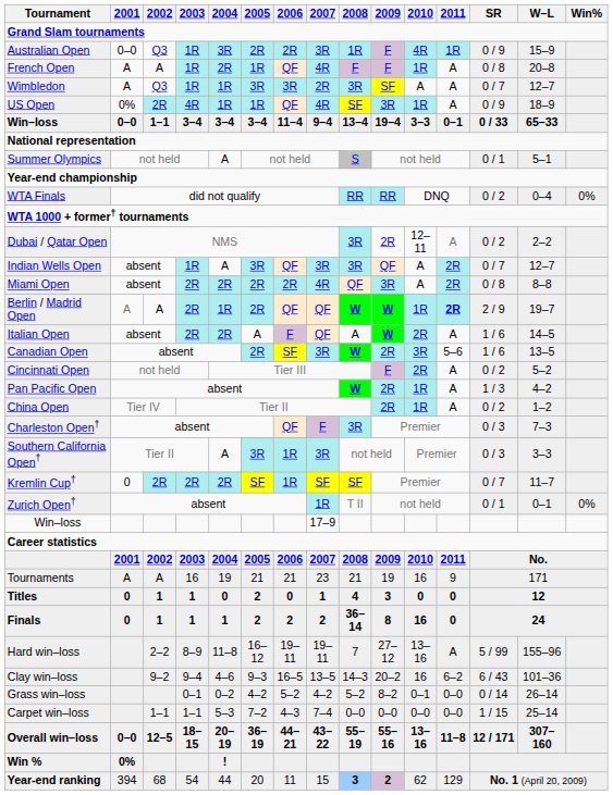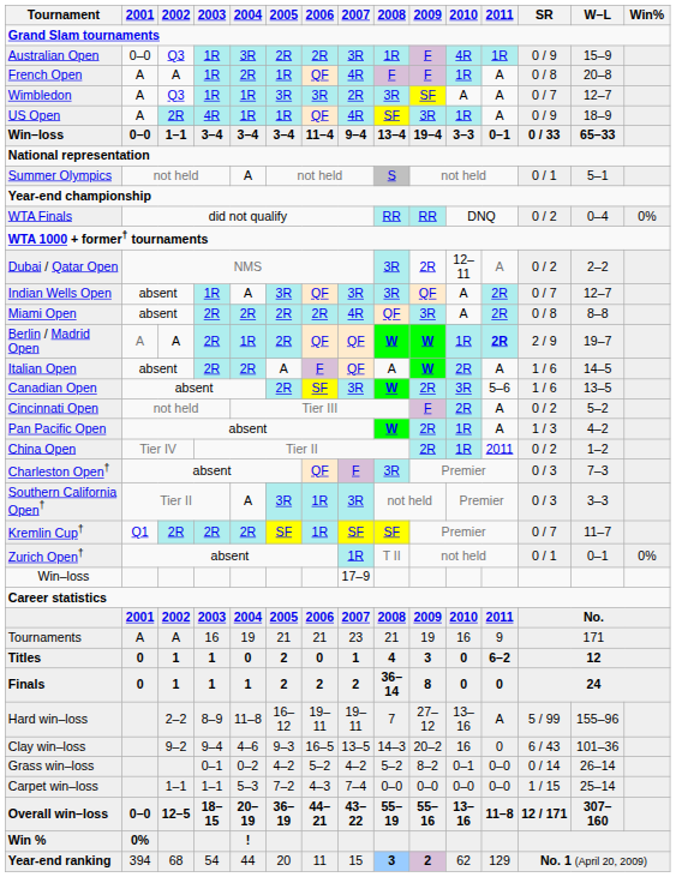 <table class="wikitable nowrap" style=text-align:center>
 <tr>
 <th width=140>Tournament</th>
 <th width=38><a href='#'>2001</a></th>
 <th width=38><a href='#'>2002</a></th>
 <th width=38><a href='#'>2003</a></th>
 <th width=38><a href='#'>2004</a></th>
 <th width=38><a href='#'>2005</a></th>
 <th width=38><a href='#'>2006</a></th>
 <th width=38><a href='#'>2007</a></th>
 <th width=38><a href='#'>2008</a></th>
 <th width=38><a href='#'>2009</a></th>
 <th width=38><a href='#'>2010</a></th>
 <th width=38><a href='#'>2011</a></th>
 <th width=60>SR</th>
 <th width=60>W–L</th>
 <th width=50>Win%</th>
 </tr>
 <tr>
 <td colspan="15" align="left"><strong><a href='#'>Grand Slam tournaments</a></strong></td>
 </tr>
 <tr>
 <td align=left bgcolor=efefef><a href='#'>Australian Open</a></td>
 <td>0–0</td>
 <td><a href='#'>Q3</a></td>
 <td bgcolor="afeeee"><a href='#'>1R</a></td>
 <td bgcolor=afeeee><a href='#'>3R</a></td>
 <td bgcolor=afeeee><a href='#'>2R</a></td>
 <td bgcolor=afeeee><a href='#'>2R</a></td>
 <td bgcolor=afeeee><a href='#'>3R</a></td>
 <td bgcolor=afeeee><a href='#'>1R</a></td>
 <td bgcolor=thistle><a href='#'>F</a></td>
 <td bgcolor=afeeee><a href='#'>4R</a></td>
 <td bgcolor=afeeee><a href='#'>1R</a></td>
 <td bgcolor=efefef>0 / 9</td>
 <td bgcolor=efefef>15–9</td>
 <td bgcolor=efefef></td>
 </tr>
 <tr>
 <td align=left bgcolor=efefef><a href='#'>French Open</a></td>
 <td>A</td>
 <td>A</td>
 <td bgcolor="afeeee"><a href='#'>1R</a></td>
 <td bgcolor=afeeee><a href='#'>2R</a></td>
 <td bgcolor=afeeee><a href='#'>1R</a></td>
 <td bgcolor=ffebcd><a href='#'>QF</a></td>
 <td bgcolor=afeeee><a href='#'>4R</a></td>
 <td bgcolor=thistle><a href='#'>F</a></td>
 <td bgcolor=thistle><a href='#'>F</a></td>
 <td bgcolor=afeeee><a href='#'>1R</a></td>
 <td>A</td>
 <td bgcolor=efefef>0 / 8</td>
 <td bgcolor=efefef>20–8</td>
 <td bgcolor=efefef></td>
 </tr>
 <tr>
 <td align=left bgcolor=efefef><a href='#'>Wimbledon</a></td>
 <td>A</td>
 <td><a href='#'>Q3</a></td>
 <td bgcolor=afeeee><a href='#'>1R</a></td>
 <td bgcolor=afeeee><a href='#'>1R</a></td>
 <td bgcolor=afeeee><a href='#'>3R</a></td>
 <td bgcolor=afeeee><a href='#'>3R</a></td>
 <td bgcolor=afeeee><a href='#'>2R</a></td>
 <td bgcolor=afeeee><a href='#'>3R</a></td>
 <td bgcolor=yellow><a href='#'>SF</a></td>
 <td>A</td>
 <td>A</td>
 <td bgcolor=efefef>0 / 7</td>
 <td bgcolor=efefef>12–7</td>
 <td bgcolor=efefef></td>
 </tr>
 <tr>
 <td align=left bgcolor=efefef><a href='#'>US Open</a></td>
-<td>0%</td>
+<td>A</td>
 <td bgcolor=afeeee><a href='#'>2R</a></td>
 <td bgcolor=afeeee><a href='#'>4R</a></td>
 <td bgcolor=afeeee><a href='#'>1R</a></td>
 <td bgcolor=afeeee><a href='#'>1R</a></td>
 <td bgcolor=ffebcd><a href='#'>QF</a></td>
 <td bgcolor=afeeee><a href='#'>4R</a></td>
 <td bgcolor=yellow><a href='#'>SF</a></td>
 <td bgcolor=afeeee><a href='#'>3R</a></td>
 <td bgcolor=afeeee><a href='#'>1R</a></td>
 <td>A</td>
 <td bgcolor=efefef>0 / 9</td>
 <td bgcolor=efefef>18–9</td>
 <td bgcolor=efefef></td>
 </tr>
 <tr style=background:#efefef;font-weight:bold>
 <td style="text-align:left">Win–loss</td>
 <td>0–0</td>
 <td>1–1</td>
 <td>3–4</td>
 <td>3–4</td>
 <td>3–4</td>
 <td>11–4</td>
 <td>9–4</td>
 <td>13–4</td>
 <td>19–4</td>
 <td>3–3</td>
 <td>0–1</td>
 <td>0 / 33</td>
 <td>65–33</td>
 <td></td>
 </tr>
 <tr>
 <td colspan="15" align="left"><strong>National representation</strong></td>
 </tr>
 <tr>
 <td align=left bgcolor=efefef><a href='#'>Summer Olympics</a></td>
 <td colspan=3 style=color:#767676>not held</td>
 <td>A</td>
 <td colspan=3 style=color:#767676>not held</td>
 <td bgcolor=silver><a href='#'>S</a></td>
 <td colspan=3 style=color:#767676>not held</td>
 <td bgcolor=efefef>0 / 1</td>
 <td bgcolor=efefef>5–1</td>
 <td bgcolor=efefef></td>
 </tr>
 <tr>
 <td colspan="15" align="left"><strong>Year-end championship</strong></td>
 </tr>
 <tr>
 <td align=left bgcolor=efefef><a href='#'>WTA Finals</a></td>
 <td colspan=7>did not qualify</td>
 <td bgcolor=afeeee><a href='#'>RR</a></td>
 <td bgcolor=afeeee><a href='#'>RR</a></td>
 <td colspan=2>DNQ</td>
 <td bgcolor=efefef>0 / 2</td>
 <td bgcolor=efefef>0–4</td>
 <td bgcolor=efefef>0%</td>
 </tr>
 <tr>
 <td colspan="15" align="left"><strong><a href='#'>WTA 1000</a> + former<sup>†</sup> tournaments</strong></td>
 </tr>
 <tr>
 <td align="left" bgcolor=efefef><a href='#'>Dubai</a> / <a href='#'>Qatar Open</a></td>
 <td colspan="7" style="color:#767676">NMS</td>
 <td bgcolor="afeeee"><a href='#'>3R</a></td>
 <td style="color:#767676"><a href='#'>2R</a></td>
 <td>12–11</td>
 <td colspan="1" style="color:#767676">A</td>
 <td bgcolor=efefef>0 / 2</td>
 <td bgcolor=efefef>2–2</td>
 <td bgcolor=efefef></td>
 </tr>
 <tr>
 <td align="left" bgcolor=efefef><a href='#'>Indian Wells Open</a></td>
 <td colspan="2">absent</td>
 <td bgcolor="afeeee"><a href='#'>1R</a></td>
 <td>A</td>
 <td bgcolor="afeeee"><a href='#'>3R</a></td>
 <td bgcolor="ffebcd"><a href='#'>QF</a></td>
 <td bgcolor="afeeee"><a href='#'>3R</a></td>
 <td bgcolor="afeeee"><a href='#'>3R</a></td>
 <td bgcolor="ffebcd"><a href='#'>QF</a></td>
 <td>A</td>
 <td bgcolor="afeeee"><a href='#'>2R</a></td>
 <td bgcolor=efefef>0 / 7</td>
 <td bgcolor=efefef>12–7</td>
 <td bgcolor=efefef></td>
 </tr>
 <tr>
 <td align="left" bgcolor=efefef><a href='#'>Miami Open</a></td>
 <td colspan="2">absent</td>
 <td bgcolor="afeeee"><a href='#'>2R</a></td>
 <td bgcolor="afeeee"><a href='#'>2R</a></td>
 <td bgcolor="afeeee"><a href='#'>2R</a></td>
 <td bgcolor="afeeee"><a href='#'>2R</a></td>
 <td bgcolor="afeeee"><a href='#'>4R</a></td>
 <td bgcolor="ffebcd"><a href='#'>QF</a></td>
 <td bgcolor="afeeee"><a href='#'>3R</a></td>
 <td>A</td>
 <td bgcolor="afeeee"><a href='#'>2R</a></td>
 <td bgcolor=efefef>0 / 8</td>
 <td bgcolor=efefef>8–8</td>
 <td bgcolor=efefef></td>
 </tr>
 <tr>
 <td align="left" bgcolor=efefef><a href='#'>Berlin</a> / <a href='#'>Madrid Open</a></td>
 <td style="color:#767676">A</td>
 <td>A</td>
 <td bgcolor="afeeee"><a href='#'>2R</a></td>
 <td bgcolor="afeeee"><a href='#'>1R</a></td>
 <td bgcolor="afeeee"><a href='#'>2R</a></td>
 <td bgcolor="ffebcd"><a href='#'>QF</a></td>
 <td bgcolor="ffebcd"><a href='#'>QF</a></td>
 <td bgcolor="lime"><strong><a href='#'>W</a></strong></td>
 <td bgcolor="lime"><strong><a href='#'>W</a></strong></td>
 <td bgcolor="afeeee"><a href='#'>1R</a></td>
 <td bgcolor="afeeee"><strong><a href='#'>2R</a></strong></td>
 <td bgcolor=efefef>2 / 9</td>
 <td bgcolor=efefef>19–7</td>
 <td bgcolor=efefef></td>
 </tr>
 <tr>
 <td align="left" bgcolor=efefef><a href='#'>Italian Open</a></td>
 <td colspan="2">absent</td>
 <td bgcolor="afeeee"><a href='#'>2R</a></td>
 <td bgcolor="afeeee"><a href='#'>2R</a></td>
 <td>A</td>
 <td bgcolor="thistle"><a href='#'>F</a></td>
 <td bgcolor="ffebcd"><a href='#'>QF</a></td>
 <td>A</td>
 <td bgcolor="lime"><strong><a href='#'>W</a></strong></td>
 <td bgcolor="afeeee"><a href='#'>2R</a></td>
 <td>A</td>
 <td bgcolor=efefef>1 / 6</td>
 <td bgcolor=efefef>14–5</td>
 <td bgcolor=efefef></td>
 </tr>
 <tr>
 <td align="left" bgcolor=efefef><a href='#'>Canadian Open</a></td>
 <td colspan="4">absent</td>
 <td bgcolor="afeeee"><a href='#'>2R</a></td>
 <td bgcolor="yellow"><a href='#'>SF</a></td>
 <td bgcolor="afeeee"><a href='#'>3R</a></td>
 <td bgcolor="lime"><strong><a href='#'>W</a></strong></td>
 <td bgcolor="afeeee"><a href='#'>2R</a></td>
 <td bgcolor="afeeee"><a href='#'>3R</a></td>
 <td>5–6</td>
 <td bgcolor=efefef>1 / 6</td>
 <td bgcolor=efefef>13–5</td>
 <td bgcolor=efefef></td>
 </tr>
 <tr>
 <td align="left" bgcolor=efefef><a href='#'>Cincinnati Open</a></td>
 <td colspan="3" style="color:#767676">not held</td>
 <td colspan="5" style="color:#767676">Tier III</td>
 <td bgcolor="thistle"><a href='#'>F</a></td>
 <td bgcolor="afeeee"><a href='#'>2R</a></td>
 <td>A</td>
 <td bgcolor=efefef>0 / 2</td>
 <td bgcolor=efefef>5–2</td>
 <td bgcolor=efefef></td>
 </tr>
 <tr>
 <td align="left" bgcolor=efefef><a href='#'>Pan Pacific Open</a></td>
 <td colspan="7">absent</td>
 <td bgcolor="lime"><strong><a href='#'>W</a></strong></td>
 <td bgcolor="afeeee"><a href='#'>2R</a></td>
 <td bgcolor="afeeee"><a href='#'>1R</a></td>
 <td>A</td>
 <td bgcolor=efefef>1 / 3</td>
 <td bgcolor=efefef>4–2</td>
 <td bgcolor=efefef></td>
 </tr>
 <tr>
 <td align="left" bgcolor=efefef><a href='#'>China Open</a></td>
 <td colspan="2" style="color:#767676">Tier IV</td>
 <td colspan="6" style="color:#767676">Tier II</td>
 <td bgcolor="afeeee"><a href='#'>2R</a></td>
 <td bgcolor="afeeee"><a href='#'>1R</a></td>
-<td>A</td>
+<td><a href='#'>2011</a></td>
 <td bgcolor=efefef>0 / 2</td>
 <td bgcolor=efefef>1–2</td>
 <td bgcolor=efefef></td>
 </tr>
 <tr>
 <td align="left" bgcolor=efefef><a href='#'>Charleston Open</a><sup>†</sup></td>
 <td colspan="5">absent</td>
 <td bgcolor="ffebcd"><a href='#'>QF</a></td>
 <td bgcolor="thistle"><a href='#'>F</a></td>
 <td bgcolor="afeeee"><a href='#'>3R</a></td>
 <td colspan="3" style="color:#767676">Premier</td>
 <td bgcolor=efefef>0 / 3</td>
 <td bgcolor=efefef>7–3</td>
 <td bgcolor=efefef></td>
 </tr>
 <tr>
 <td align="left" bgcolor=efefef><a href='#'>Southern California Open</a><sup>†</sup></td>
 <td colspan="3" style="color:#767676">Tier II</td>
 <td>A</td>
 <td bgcolor="afeeee"><a href='#'>3R</a></td>
 <td bgcolor="afeeee"><a href='#'>1R</a></td>
 <td bgcolor="afeeee"><a href='#'>3R</a></td>
 <td colspan="2" style="color:#767676">not held</td>
 <td colspan="2" style="color:#767676">Premier</td>
 <td bgcolor=efefef>0 / 3</td>
 <td bgcolor=efefef>3–3</td>
 <td bgcolor=efefef></td>
 </tr>
 <tr>
 <td align="left" bgcolor=efefef><a href='#'>Kremlin Cup</a><sup>†</sup></td>
-<td>0</td>
+<td><a href='#'>Q1</a></td>
 <td bgcolor="afeeee"><a href='#'>2R</a></td>
 <td bgcolor="afeeee"><a href='#'>2R</a></td>
 <td bgcolor="afeeee"><a href='#'>2R</a></td>
 <td bgcolor="yellow"><a href='#'>SF</a></td>
 <td bgcolor="afeeee"><a href='#'>1R</a></td>
 <td bgcolor="yellow"><a href='#'>SF</a></td>
 <td bgcolor="yellow"><a href='#'>SF</a></td>
 <td colspan="3" style="color:#767676">Premier</td>
 <td bgcolor=efefef>0 / 7</td>
 <td bgcolor=efefef>11–7</td>
 <td bgcolor=efefef></td>
 </tr>
 <tr>
 <td align="left" bgcolor=efefef><a href='#'>Zurich Open</a><sup>†</sup></td>
 <td colspan="6">absent</td>
 <td bgcolor="afeeee"><a href='#'>1R</a></td>
 <td style="color:#767676">T II</td>
 <td colspan="3" style="color:#767676">not held</td>
 <td bgcolor=efefef>0 / 1</td>
 <td bgcolor=efefef>0–1</td>
 <td bgcolor=efefef>0%</td>
 </tr>
 <tr>
 <td>Win–loss</td>
 <td></td>
 <td></td>
 <td></td>
 <td></td>
 <td></td>
 <td></td>
 <td>17–9<br></td>
 <td></td>
 <td></td>
 <td></td>
 <td></td>
 <td></td>
 <td></td>
 <td></td>
 </tr>
 <tr>
 <td colspan="15" align=left><strong>Career statistics</strong></td>
 </tr>
 <tr style=background:#efefef;font-weight:bold>
 <td></td>
 <td><a href='#'>2001</a></td>
 <td><a href='#'>2002</a></td>
 <td><a href='#'>2003</a></td>
 <td><a href='#'>2004</a></td>
 <td><a href='#'>2005</a></td>
 <td><a href='#'>2006</a></td>
 <td><a href='#'>2007</a></td>
 <td><a href='#'>2008</a></td>
 <td><a href='#'>2009</a></td>
 <td><a href='#'>2010</a></td>
 <td><a href='#'>2011</a></td>
 <td colspan="3">No.</td>
 </tr>
 <tr bgcolor=efefef>
 <td align="left">Tournaments</td>
 <td>A</td>
 <td>A</td>
 <td>16</td>
 <td>19</td>
 <td>21</td>
 <td>21</td>
 <td>23</td>
 <td>21</td>
 <td>19</td>
 <td>16</td>
 <td>9</td>
 <td colspan="3">171</td>
 </tr>
 <tr style=background:#efefef;font-weight:bold>
 <td style="text-align:left"><strong>Titles</strong></td>
 <td>0</td>
 <td>1</td>
 <td>1</td>
 <td>0</td>
 <td>2</td>
 <td>0</td>
 <td>1</td>
 <td>4</td>
 <td>3</td>
 <td>0</td>
-<td>0</td>
+<td>6–2</td>
 <td colspan="3">12</td>
 </tr>
 <tr style=background:#efefef;font-weight:bold>
 <td align="left">Finals</td>
 <td>0</td>
 <td>1</td>
 <td>1</td>
 <td>1</td>
 <td>2</td>
 <td>2</td>
 <td>2</td>
 <td>36–14</td>
 <td>8</td>
-<td>16</td>
+<td>0</td>
 <td>0</td>
 <td colspan="3">24</td>
 </tr>
 <tr bgcolor=efefef>
 <td align=left>Hard win–loss</td>
 <td></td>
 <td>2–2</td>
 <td>8–9</td>
 <td>11–8</td>
 <td>16–12</td>
 <td>19–11</td>
 <td>19–11</td>
 <td>7</td>
 <td>27–12</td>
 <td>13–16</td>
 <td>A</td>
 <td>5 / 99</td>
 <td>155–96</td>
 <td></td>
 </tr>
 <tr bgcolor=efefef>
 <td align=left>Clay win–loss</td>
 <td></td>
 <td>9–2</td>
 <td>9–4</td>
 <td>4–6</td>
 <td>9–3</td>
 <td>16–5</td>
 <td>13–5</td>
 <td>14–3</td>
 <td>20–2</td>
 <td>16</td>
-<td>6–2</td>
+<td>0</td>
 <td>6 / 43</td>
 <td>101–36</td>
 <td></td>
 </tr>
 <tr bgcolor=efefef>
 <td align=left>Grass win–loss</td>
 <td></td>
 <td></td>
 <td>0–1</td>
 <td>0–2</td>
 <td>4–2</td>
 <td>5–2</td>
 <td>4–2</td>
 <td>5–2</td>
 <td>8–2</td>
 <td>0–1</td>
 <td>0–0</td>
 <td>0 / 14</td>
 <td>26–14</td>
 <td></td>
 </tr>
 <tr bgcolor=efefef>
 <td align=left>Carpet win–loss</td>
 <td></td>
 <td>1–1</td>
 <td>1–1</td>
 <td>5–3</td>
 <td>7–2</td>
 <td>4–3</td>
 <td>7–4</td>
 <td>0–0</td>
 <td>0–0</td>
 <td>0–0</td>
 <td>0–0</td>
 <td>1 / 15</td>
 <td>25–14</td>
 <td></td>
 </tr>
 <tr style=background:#efefef;font-weight:bold>
 <td style="text-align:left">Overall win–loss</td>
 <td>0–0</td>
 <td>12–5</td>
 <td>18–15</td>
 <td>20–19</td>
 <td>36–19</td>
 <td>44–21</td>
 <td>43–22</td>
 <td>55–19</td>
 <td>55–16</td>
 <td>13–16</td>
 <td>11–8</td>
 <td>12 / 171</td>
 <td>307–160</td>
 <td></td>
 </tr>
 <tr style=background:#efefef;font-weight:bold>
 <td style="text-align:left">Win %</td>
 <td>0%</td>
 <td></td>
 <td></td>
 <td>!</td>
 <td></td>
 <td></td>
 <td></td>
 <td></td>
 <td></td>
 <td></td>
 <td></td>
 <td colspan="3"></td>
 </tr>
 <tr bgcolor=efefef>
 <td style=text-align:left><strong>Year-end ranking</strong></td>
 <td>394</td>
 <td>68</td>
 <td>54</td>
 <td>44</td>
 <td>20</td>
 <td>11</td>
 <td>15</td>
 <td bgcolor=99ccff><strong>3</strong></td>
 <td bgcolor=thistle><strong>2</strong></td>
 <td>62</td>
 <td>129</td>
 <td colspan=3><strong>No. 1</strong> <small>(April 20, 2009)</small></td>
 </tr>
 </table>
